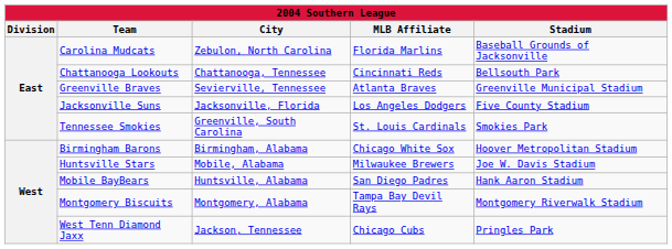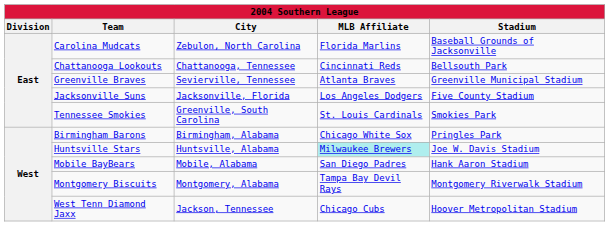 <table class="wikitable" style="width:auto">
 <tr>
 <td bgcolor="#DC143C" align="center" colspan="7"><strong><span>2004 Southern League</span></strong></td>
 </tr>
 <tr>
 <th>Division</th>
 <th>Team</th>
 <th>City</th>
 <th>MLB Affiliate</th>
 <th>Stadium</th>
 </tr>
 <tr>
 <th rowspan="5">East</th>
 <td><a href='#'>Carolina Mudcats</a></td>
 <td><a href='#'>Zebulon, North Carolina</a></td>
 <td><a href='#'>Florida Marlins</a></td>
 <td><a href='#'>Baseball Grounds of Jacksonville</a></td>
 </tr>
 <tr>
 <td><a href='#'>Chattanooga Lookouts</a></td>
 <td><a href='#'>Chattanooga, Tennessee</a></td>
 <td><a href='#'>Cincinnati Reds</a></td>
 <td><a href='#'>Bellsouth Park</a></td>
 </tr>
 <tr>
 <td><a href='#'>Greenville Braves</a></td>
 <td><a href='#'>Sevierville, Tennessee</a></td>
 <td><a href='#'>Atlanta Braves</a></td>
 <td><a href='#'>Greenville Municipal Stadium</a></td>
 </tr>
 <tr>
 <td><a href='#'>Jacksonville Suns</a></td>
 <td><a href='#'>Jacksonville, Florida</a></td>
 <td><a href='#'>Los Angeles Dodgers</a></td>
 <td><a href='#'>Five County Stadium</a></td>
 </tr>
 <tr>
 <td><a href='#'>Tennessee Smokies</a></td>
 <td><a href='#'>Greenville, South Carolina</a></td>
 <td><a href='#'>St. Louis Cardinals</a></td>
 <td><a href='#'>Smokies Park</a></td>
 </tr>
 <tr>
 <th rowspan="5">West</th>
 <td><a href='#'>Birmingham Barons</a></td>
 <td><a href='#'>Birmingham, Alabama</a></td>
 <td><a href='#'>Chicago White Sox</a></td>
-<td><a href='#'>Hoover Metropolitan Stadium</a></td>
+<td><a href='#'>Pringles Park</a></td>
 </tr>
 <tr>
 <td><a href='#'>Huntsville Stars</a></td>
-<td><a href='#'>Mobile, Alabama</a></td>
-<td><a href='#'>Milwaukee Brewers</a></td>
+<td><a href='#'>Huntsville, Alabama</a></td>
+<td style="background: paleturquoise;"><a href='#'>Milwaukee Brewers</a></td>
 <td><a href='#'>Joe W. Davis Stadium</a></td>
 </tr>
 <tr>
 <td><a href='#'>Mobile BayBears</a></td>
-<td><a href='#'>Huntsville, Alabama</a></td>
+<td><a href='#'>Mobile, Alabama</a></td>
 <td><a href='#'>San Diego Padres</a></td>
 <td><a href='#'>Hank Aaron Stadium</a></td>
 </tr>
 <tr>
 <td><a href='#'>Montgomery Biscuits</a></td>
 <td><a href='#'>Montgomery, Alabama</a></td>
 <td><a href='#'>Tampa Bay Devil Rays</a></td>
 <td><a href='#'>Montgomery Riverwalk Stadium</a></td>
 </tr>
 <tr>
 <td><a href='#'>West Tenn Diamond Jaxx</a></td>
 <td><a href='#'>Jackson, Tennessee</a></td>
 <td><a href='#'>Chicago Cubs</a></td>
-<td><a href='#'>Pringles Park</a></td>
+<td><a href='#'>Hoover Metropolitan Stadium</a></td>
 </tr>
 </table>
